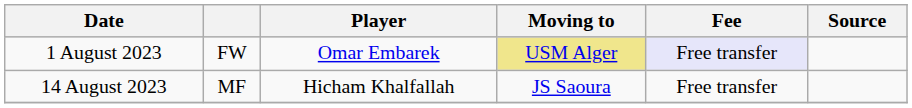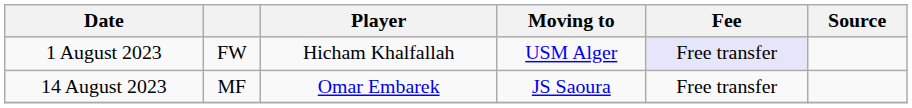 <table class="wikitable sortable" style="width:70%; text-align:center; font-size:85%; text-align:centre;">
 <tr>
 <th>Date</th>
 <th></th>
 <th>Player</th>
 <th>Moving to</th>
 <th>Fee</th>
 <th>Source</th>
 </tr>
 <tr>
 <td>1 August 2023</td>
 <td>FW</td>
-<td> <a href='#'>Omar Embarek</a></td>
-<td style="background: khaki;"><a href='#'>USM Alger</a></td>
+<td> Hicham Khalfallah</td>
+<td><a href='#'>USM Alger</a></td>
 <td style="background: lavender;">Free transfer</td>
 <td></td>
 </tr>
 <tr>
 <td>14 August 2023</td>
 <td>MF</td>
-<td> Hicham Khalfallah</td>
+<td> <a href='#'>Omar Embarek</a></td>
 <td><a href='#'>JS Saoura</a></td>
 <td>Free transfer</td>
 <td></td>
 </tr>
 <tr>
 </tr>
 </table>
